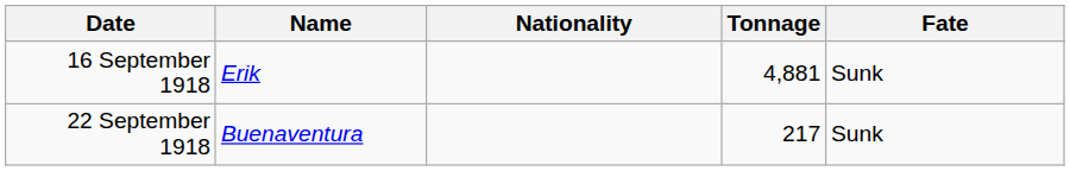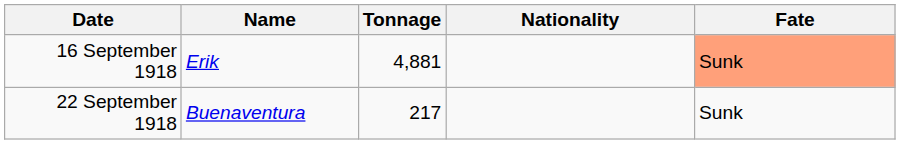 <table class="wikitable sortable">
 <tr>
 <th width="140px">Date</th>
 <th width="140px">Name</th>
+<th width="25px">Tonnage</th>
 <th width="200px">Nationality</th>
-<th width="25px">Tonnage</th>
 <th width="160px">Fate</th>
 </tr>
 <tr>
 <td align="right">16 September 1918</td>
 <td align="left"><a href='#'><em>Erik</em></a></td>
+<td align="right">4,881</td>
 <td align="left"></td>
-<td align="right">4,881</td>
-<td align="left">Sunk</td>
+<td align="left" style="background: lightsalmon;">Sunk</td>
 </tr>
 <tr>
 <td align="right">22 September 1918</td>
 <td align="left"><a href='#'><em>Buenaventura</em></a></td>
+<td align="right">217</td>
 <td align="left"></td>
-<td align="right">217</td>
 <td align="left">Sunk</td>
 </tr>
 </table>
